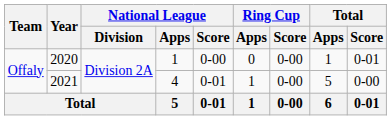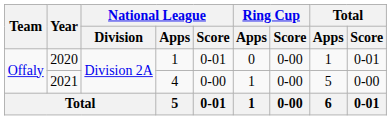 <table class="wikitable" style="text-align:center">
 <tr>
 <th rowspan="2">Team</th>
 <th rowspan="2">Year</th>
 <th colspan="3"><a href='#'>National League</a></th>
 <th colspan="2"><a href='#'>Ring Cup</a></th>
 <th colspan="2">Total</th>
 </tr>
 <tr>
 <th>Division</th>
 <th>Apps</th>
 <th>Score</th>
 <th>Apps</th>
 <th>Score</th>
 <th>Apps</th>
 <th>Score</th>
 </tr>
 <tr>
 <td rowspan="2"><a href='#'>Offaly</a></td>
 <td>2020</td>
 <td rowspan="2"><a href='#'>Division 2A</a></td>
 <td>1</td>
-<td>0-00</td>
+<td>0-01</td>
 <td>0</td>
 <td>0-00</td>
 <td>1</td>
 <td>0-01</td>
 </tr>
 <tr>
 <td>2021</td>
 <td>4</td>
-<td>0-01</td>
+<td>0-00</td>
 <td>1</td>
 <td>0-00</td>
 <td>5</td>
 <td>0-00</td>
 </tr>
 <tr>
 <th colspan="3">Total</th>
 <th>5</th>
 <th>0-01</th>
 <th>1</th>
 <th>0-00</th>
 <th>6</th>
 <th>0-01</th>
 </tr>
 </table>
